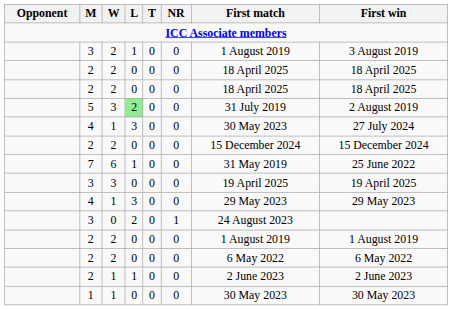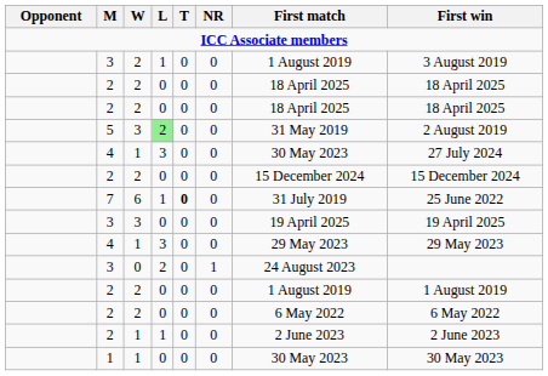 <table class="wikitable" style="text-align: center; width: 600px;">
 <tr>
 <th>Opponent</th>
 <th>M</th>
 <th>W</th>
 <th>L</th>
 <th>T</th>
 <th>NR</th>
 <th>First match</th>
 <th>First win</th>
 </tr>
 <tr>
 <td colspan="8" style="text-align: center;"><strong><a href='#'>ICC Associate members</a></strong></td>
 </tr>
 <tr>
 <td align=left></td>
 <td>3</td>
 <td>2</td>
 <td>1</td>
 <td>0</td>
 <td>0</td>
 <td>1 August 2019</td>
 <td>3 August 2019</td>
 </tr>
 <tr>
 <td align=left></td>
 <td>2</td>
 <td>2</td>
 <td>0</td>
 <td>0</td>
 <td>0</td>
 <td>18 April 2025</td>
 <td>18 April 2025</td>
 </tr>
 <tr>
 <td align=left></td>
 <td>2</td>
 <td>2</td>
 <td>0</td>
 <td>0</td>
 <td>0</td>
 <td>18 April 2025</td>
 <td>18 April 2025</td>
 </tr>
 <tr>
 <td align=left></td>
 <td>5</td>
 <td>3</td>
 <td style="background: lightgreen;">2</td>
 <td>0</td>
 <td>0</td>
-<td>31 July 2019</td>
+<td>31 May 2019</td>
 <td>2 August 2019</td>
 </tr>
 <tr>
 <td align=left></td>
 <td>4</td>
 <td>1</td>
 <td>3</td>
 <td>0</td>
 <td>0</td>
 <td>30 May 2023</td>
 <td>27 July 2024</td>
 </tr>
 <tr>
 <td align=left></td>
 <td>2</td>
 <td>2</td>
 <td>0</td>
 <td>0</td>
 <td>0</td>
 <td>15 December 2024</td>
 <td>15 December 2024</td>
 </tr>
 <tr>
 <td align=left></td>
 <td>7</td>
 <td>6</td>
 <td>1</td>
+<td><strong>0</strong></td>
 <td>0</td>
-<td>0</td>
-<td>31 May 2019</td>
+<td>31 July 2019</td>
 <td>25 June 2022</td>
 </tr>
 <tr>
 <td align=left></td>
 <td>3</td>
 <td>3</td>
 <td>0</td>
 <td>0</td>
 <td>0</td>
 <td>19 April 2025</td>
 <td>19 April 2025</td>
 </tr>
 <tr>
 <td align=left></td>
 <td>4</td>
 <td>1</td>
 <td>3</td>
 <td>0</td>
 <td>0</td>
 <td>29 May 2023</td>
 <td>29 May 2023</td>
 </tr>
 <tr>
 <td align=left></td>
 <td>3</td>
 <td>0</td>
 <td>2</td>
 <td>0</td>
 <td>1</td>
 <td>24 August 2023</td>
 <td></td>
 </tr>
 <tr>
 <td align=left></td>
 <td>2</td>
 <td>2</td>
 <td>0</td>
 <td>0</td>
 <td>0</td>
 <td>1 August 2019</td>
 <td>1 August 2019</td>
 </tr>
 <tr>
 <td align=left></td>
 <td>2</td>
 <td>2</td>
 <td>0</td>
 <td>0</td>
 <td>0</td>
 <td>6 May 2022</td>
 <td>6 May 2022</td>
 </tr>
 <tr>
 <td align=left></td>
 <td>2</td>
 <td>1</td>
 <td>1</td>
 <td>0</td>
 <td>0</td>
 <td>2 June 2023</td>
 <td>2 June 2023</td>
 </tr>
 <tr>
 <td align=left></td>
 <td>1</td>
 <td>1</td>
 <td>0</td>
 <td>0</td>
 <td>0</td>
 <td>30 May 2023</td>
 <td>30 May 2023</td>
 </tr>
 </table>
